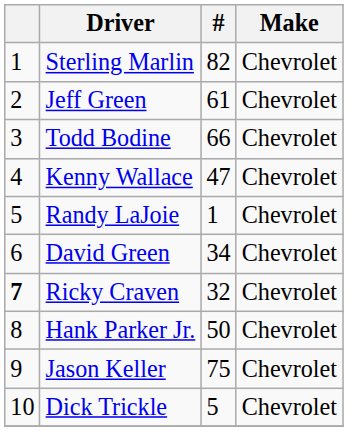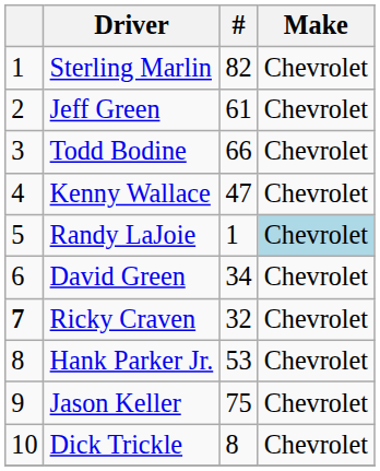 <table class="wikitable sortable">
 <tr>
 <th></th>
 <th>Driver</th>
 <th>#</th>
 <th>Make</th>
 </tr>
 <tr>
 <td>1</td>
 <td><a href='#'>Sterling Marlin</a></td>
 <td>82</td>
 <td>Chevrolet</td>
 </tr>
 <tr>
 <td>2</td>
 <td><a href='#'>Jeff Green</a></td>
 <td>61</td>
 <td>Chevrolet</td>
 </tr>
 <tr>
 <td>3</td>
 <td><a href='#'>Todd Bodine</a></td>
 <td>66</td>
 <td>Chevrolet</td>
 </tr>
 <tr>
 <td>4</td>
 <td><a href='#'>Kenny Wallace</a></td>
 <td>47</td>
 <td>Chevrolet</td>
 </tr>
 <tr>
 <td>5</td>
 <td><a href='#'>Randy LaJoie</a></td>
 <td>1</td>
-<td>Chevrolet</td>
+<td style="background: lightblue;">Chevrolet</td>
 </tr>
 <tr>
 <td>6</td>
 <td><a href='#'>David Green</a></td>
 <td>34</td>
 <td>Chevrolet</td>
 </tr>
 <tr>
 <td><strong>7</strong></td>
 <td><a href='#'>Ricky Craven</a></td>
 <td>32</td>
 <td>Chevrolet</td>
 </tr>
 <tr>
 <td>8</td>
 <td><a href='#'>Hank Parker Jr.</a></td>
-<td>50</td>
+<td>53</td>
 <td>Chevrolet</td>
 </tr>
 <tr>
 <td>9</td>
 <td><a href='#'>Jason Keller</a></td>
 <td>75</td>
 <td>Chevrolet</td>
 </tr>
 <tr>
 <td>10</td>
 <td><a href='#'>Dick Trickle</a></td>
-<td>5</td>
+<td>8</td>
 <td>Chevrolet</td>
 </tr>
 <tr>
 </tr>
 </table>
